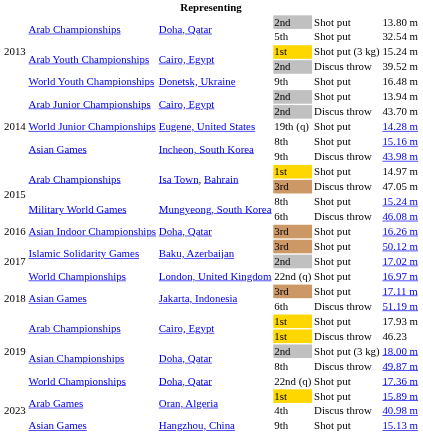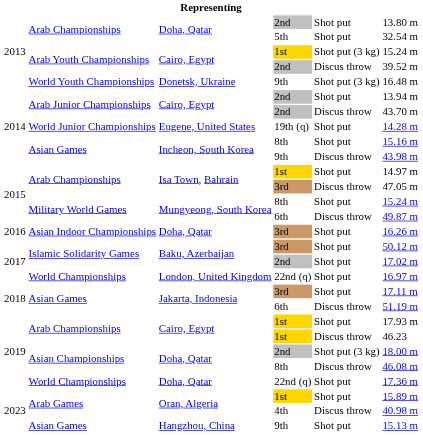 <table>
 <tr>
 <th colspan="6">Representing </th>
 </tr>
 <tr>
 <td rowspan=5>2013</td>
 <td rowspan=2><a href='#'>Arab Championships</a></td>
 <td rowspan=2><a href='#'>Doha, Qatar</a></td>
 <td bgcolor=silver>2nd</td>
 <td>Shot put</td>
 <td>13.80 m</td>
 </tr>
 <tr>
 <td>5th</td>
 <td>Shot put</td>
 <td>32.54 m</td>
 </tr>
 <tr>
 <td rowspan=2><a href='#'>Arab Youth Championships</a></td>
 <td rowspan=2><a href='#'>Cairo, Egypt</a></td>
 <td bgcolor=gold>1st</td>
 <td>Shot put (3 kg)</td>
 <td>15.24 m</td>
 </tr>
 <tr>
 <td bgcolor=silver>2nd</td>
 <td>Discus throw</td>
 <td>39.52 m</td>
 </tr>
 <tr>
 <td><a href='#'>World Youth Championships</a></td>
 <td><a href='#'>Donetsk, Ukraine</a></td>
 <td>9th</td>
-<td>Shot put</td>
+<td>Shot put (3 kg)</td>
 <td>16.48 m</td>
 </tr>
 <tr>
 <td rowspan=5>2014</td>
 <td rowspan=2><a href='#'>Arab Junior Championships</a></td>
 <td rowspan=2><a href='#'>Cairo, Egypt</a></td>
 <td bgcolor=silver>2nd</td>
 <td>Shot put</td>
 <td>13.94 m</td>
 </tr>
 <tr>
 <td bgcolor=silver>2nd</td>
 <td>Discus throw</td>
 <td>43.70 m</td>
 </tr>
 <tr>
 <td><a href='#'>World Junior Championships</a></td>
 <td><a href='#'>Eugene, United States</a></td>
 <td>19th (q)</td>
 <td>Shot put</td>
 <td><a href='#'>14.28 m</a></td>
 </tr>
 <tr>
 <td rowspan=2><a href='#'>Asian Games</a></td>
 <td rowspan=2><a href='#'>Incheon, South Korea</a></td>
 <td>8th</td>
 <td>Shot put</td>
 <td><a href='#'>15.16 m</a></td>
 </tr>
 <tr>
 <td>9th</td>
 <td>Discus throw</td>
 <td><a href='#'>43.98 m</a></td>
 </tr>
 <tr>
 <td rowspan=4>2015</td>
 <td rowspan=2><a href='#'>Arab Championships</a></td>
 <td rowspan=2><a href='#'>Isa Town</a>, <a href='#'>Bahrain</a></td>
 <td bgcolor=gold>1st</td>
 <td>Shot put</td>
 <td>14.97 m</td>
 </tr>
 <tr>
 <td bgcolor=cc9966>3rd</td>
 <td>Discus throw</td>
 <td>47.05 m</td>
 </tr>
 <tr>
 <td rowspan=2><a href='#'>Military World Games</a></td>
 <td rowspan=2><a href='#'>Mungyeong, South Korea</a></td>
 <td>8th</td>
 <td>Shot put</td>
 <td><a href='#'>15.24 m</a></td>
 </tr>
 <tr>
 <td>6th</td>
 <td>Discus throw</td>
-<td><a href='#'>46.08 m</a></td>
+<td><a href='#'>49.87 m</a></td>
 </tr>
 <tr>
 <td>2016</td>
 <td><a href='#'>Asian Indoor Championships</a></td>
 <td><a href='#'>Doha, Qatar</a></td>
 <td bgcolor=cc9966>3rd</td>
 <td>Shot put</td>
 <td><a href='#'>16.26 m</a></td>
 </tr>
 <tr>
 <td rowspan=3>2017</td>
 <td rowspan=2><a href='#'>Islamic Solidarity Games</a></td>
 <td rowspan=2><a href='#'>Baku, Azerbaijan</a></td>
 <td bgcolor=cc9966>3rd</td>
 <td>Shot put</td>
 <td><a href='#'>50.12 m</a></td>
 </tr>
 <tr>
 <td bgcolor=silver>2nd</td>
 <td>Shot put</td>
 <td><a href='#'>17.02 m</a></td>
 </tr>
 <tr>
 <td><a href='#'>World Championships</a></td>
 <td><a href='#'>London, United Kingdom</a></td>
 <td>22nd (q)</td>
 <td>Shot put</td>
 <td><a href='#'>16.97 m</a></td>
 </tr>
 <tr>
 <td rowspan=2>2018</td>
 <td rowspan=2><a href='#'>Asian Games</a></td>
 <td rowspan=2><a href='#'>Jakarta, Indonesia</a></td>
 <td bgcolor=cc9966>3rd</td>
 <td>Shot put</td>
 <td><a href='#'>17.11 m</a></td>
 </tr>
 <tr>
 <td>6th</td>
 <td>Discus throw</td>
 <td><a href='#'>51.19 m</a></td>
 </tr>
 <tr>
 <td rowspan=5>2019</td>
 <td rowspan=2><a href='#'>Arab Championships</a></td>
 <td rowspan=2><a href='#'>Cairo, Egypt</a></td>
 <td bgcolor=gold>1st</td>
 <td>Shot put</td>
 <td>17.93 m</td>
 </tr>
 <tr>
 <td bgcolor=gold>1st</td>
 <td>Discus throw</td>
 <td>46.23</td>
 </tr>
 <tr>
 <td rowspan=2><a href='#'>Asian Championships</a></td>
 <td rowspan=2><a href='#'>Doha, Qatar</a></td>
 <td bgcolor=silver>2nd</td>
 <td>Shot put (3 kg)</td>
 <td><a href='#'>18.00 m</a></td>
 </tr>
 <tr>
 <td>8th</td>
 <td>Discus throw</td>
-<td><a href='#'>49.87 m</a></td>
+<td><a href='#'>46.08 m</a></td>
 </tr>
 <tr>
 <td><a href='#'>World Championships</a></td>
 <td><a href='#'>Doha, Qatar</a></td>
 <td>22nd (q)</td>
 <td>Shot put</td>
 <td><a href='#'>17.36 m</a></td>
 </tr>
 <tr>
 <td rowspan=3>2023</td>
 <td rowspan=2><a href='#'>Arab Games</a></td>
 <td rowspan=2><a href='#'>Oran, Algeria</a></td>
 <td bgcolor=gold>1st</td>
 <td>Shot put</td>
 <td><a href='#'>15.89 m</a></td>
 </tr>
 <tr>
 <td>4th</td>
 <td>Discus throw</td>
 <td><a href='#'>40.98 m</a></td>
 </tr>
 <tr>
 <td><a href='#'>Asian Games</a></td>
 <td><a href='#'>Hangzhou, China</a></td>
 <td>9th</td>
 <td>Shot put</td>
 <td><a href='#'>15.13 m</a></td>
 </tr>
 </table>
